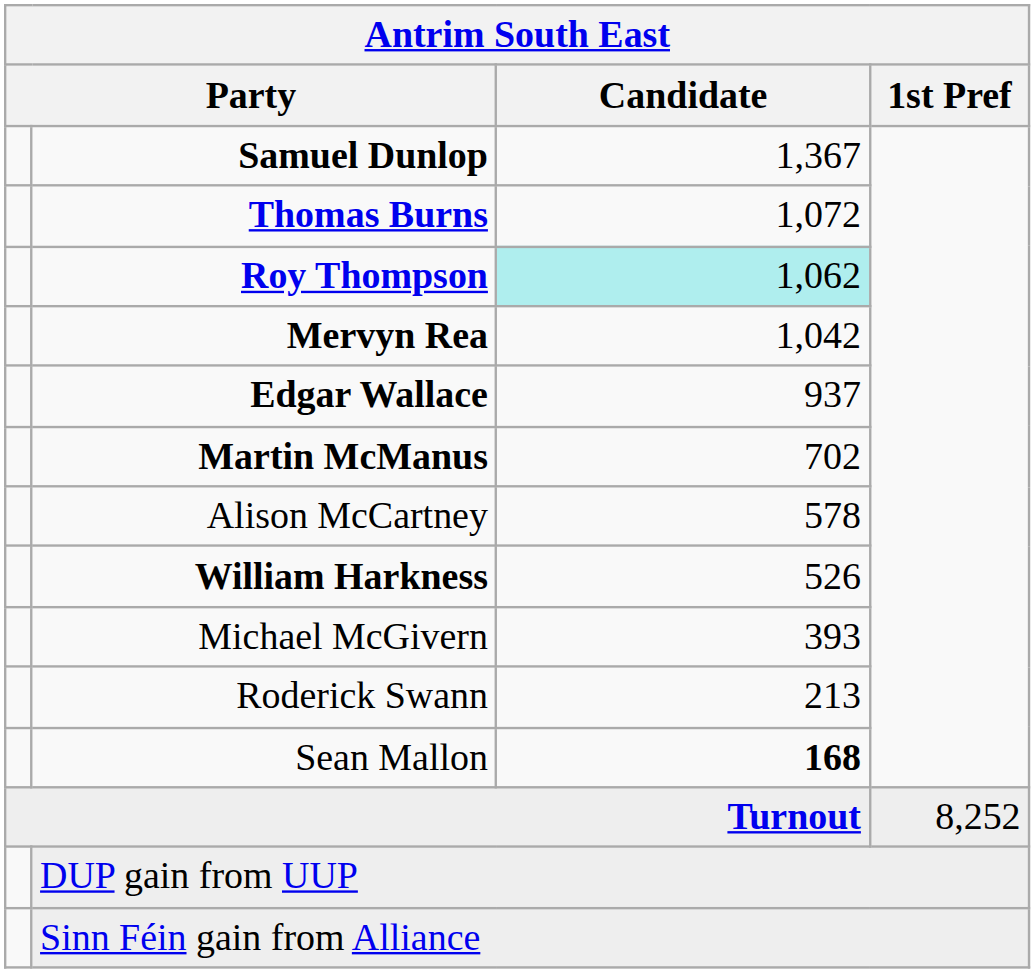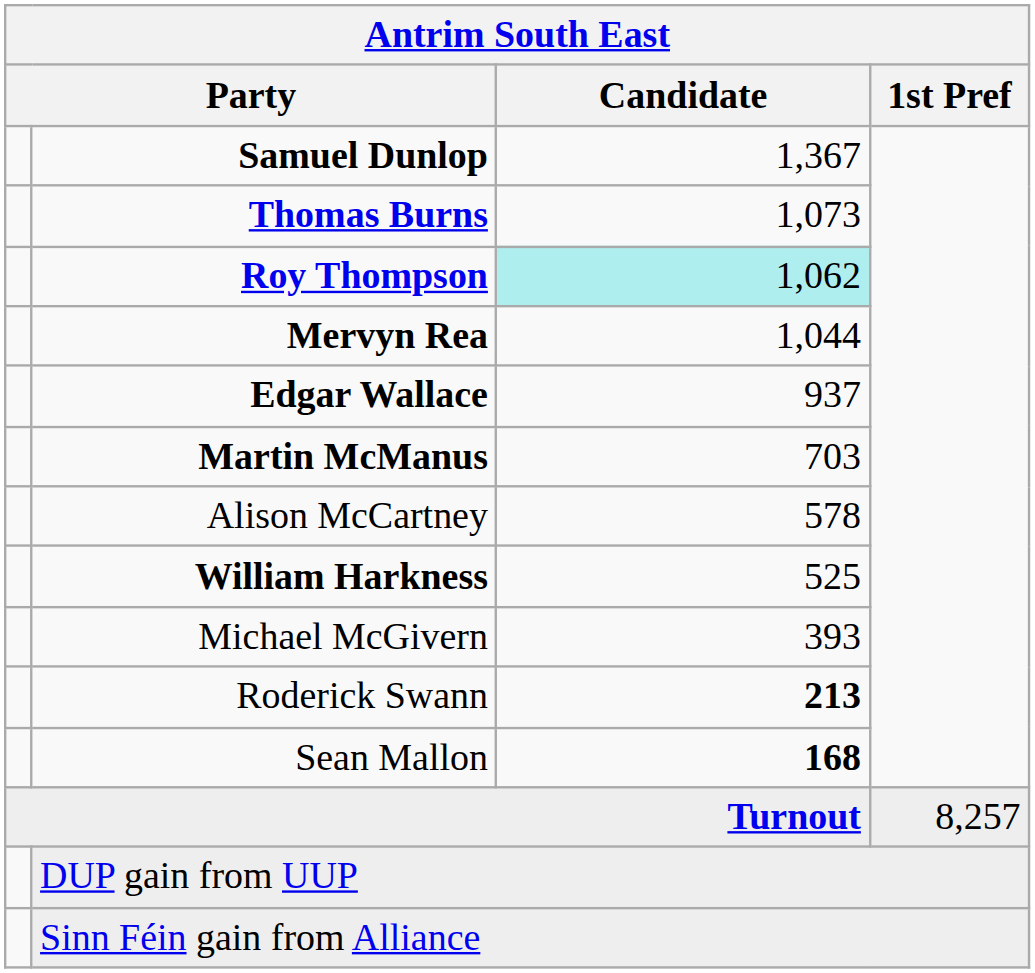 <table class="wikitable">
 <tr>
 <th colspan="4" align="center"><a href='#'>Antrim South East</a></th>
 </tr>
 <tr>
 <th colspan="2" align="center" width=200>Party</th>
 <th width=150>Candidate</th>
 <th width=60>1st Pref</th>
 </tr>
 <tr>
 <td></td>
 <td align="right"><strong>Samuel Dunlop</strong></td>
 <td align="right">1,367</td>
 </tr>
 <tr>
 <td></td>
 <td align="right"><strong><a href='#'>Thomas Burns</a></strong></td>
-<td align="right">1,072</td>
+<td align="right">1,073</td>
 </tr>
 <tr>
 <td></td>
 <td align="right"><strong><a href='#'>Roy Thompson</a></strong></td>
 <td align="right" style="background: paleturquoise;">1,062</td>
 </tr>
 <tr>
 <td></td>
 <td align="right"><strong>Mervyn Rea</strong></td>
-<td align="right">1,042</td>
+<td align="right">1,044</td>
 </tr>
 <tr>
 <td></td>
 <td align="right"><strong>Edgar Wallace</strong></td>
 <td align="right">937</td>
 </tr>
 <tr>
 <td></td>
 <td align="right"><strong>Martin McManus</strong></td>
-<td align="right">702</td>
+<td align="right">703</td>
 </tr>
 <tr>
 <td></td>
 <td align="right">Alison McCartney</td>
 <td align="right">578</td>
 </tr>
 <tr>
 <td></td>
 <td align="right"><strong>William Harkness</strong></td>
-<td align="right">526</td>
+<td align="right">525</td>
 </tr>
 <tr>
 <td></td>
 <td align="right">Michael McGivern</td>
 <td align="right">393</td>
 </tr>
 <tr>
 <td></td>
 <td align="right">Roderick Swann</td>
-<td align="right">213</td>
+<td align="right"><strong>213</strong></td>
 </tr>
 <tr>
 <td></td>
 <td align="right">Sean Mallon</td>
 <td align="right"><strong>168</strong></td>
 </tr>
 <tr bgcolor="EEEEEE">
 <td colspan=3 align="right"><strong><a href='#'>Turnout</a></strong></td>
-<td align="right">8,252</td>
+<td align="right">8,257</td>
 </tr>
 <tr>
 <td bgcolor=></td>
 <td colspan=3 bgcolor="EEEEEE"><a href='#'>DUP</a> gain from <a href='#'>UUP</a></td>
 </tr>
 <tr>
 <td bgcolor=></td>
 <td colspan=3 bgcolor="EEEEEE"><a href='#'>Sinn Féin</a> gain from <a href='#'>Alliance</a></td>
 </tr>
 </table>
